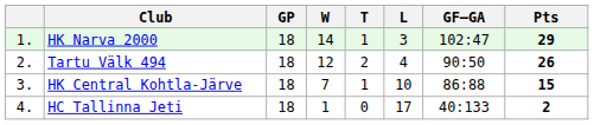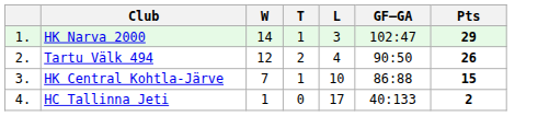 <table class="wikitable">
 <tr>
 <th width="30"></th>
 <th width="200">Club</th>
-<th width="30">GP</th>
 <th width="30">W</th>
 <th width="30">T</th>
 <th width="30">L</th>
 <th width="70">GF–GA</th>
 <th width="70">Pts</th>
 </tr>
 <tr bgcolor="#e6fae6" align="center">
 <td>1.</td>
 <td align="left"><a href='#'>HK Narva 2000</a></td>
-<td>18</td>
 <td>14</td>
 <td>1</td>
 <td>3</td>
 <td>102:47</td>
 <td><strong>29</strong></td>
 </tr>
 <tr bgcolor="#FFFFFF" align="center">
 <td>2.</td>
 <td align="left"><a href='#'>Tartu Välk 494</a></td>
-<td>18</td>
 <td>12</td>
 <td>2</td>
 <td>4</td>
 <td>90:50</td>
 <td><strong>26</strong></td>
 </tr>
 <tr bgcolor="#FFFFFF" align="center">
 <td>3.</td>
 <td align="left"><a href='#'>HK Central Kohtla-Järve</a></td>
-<td>18</td>
 <td>7</td>
 <td>1</td>
 <td>10</td>
 <td>86:88</td>
 <td><strong>15</strong></td>
 </tr>
 <tr bgcolor="#FFFFFF" align="center">
 <td>4.</td>
 <td align="left"><a href='#'>HC Tallinna Jeti</a></td>
-<td>18</td>
 <td>1</td>
 <td>0</td>
 <td>17</td>
 <td>40:133</td>
 <td><strong>2</strong></td>
 </tr>
 </table>
